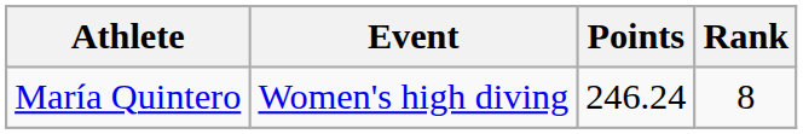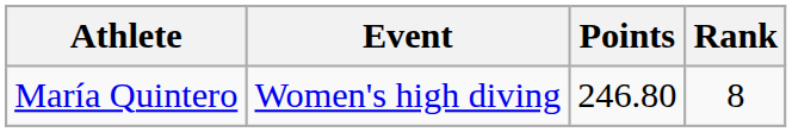 <table class=wikitable style="font-size:90%;">
 <tr>
 <th>Athlete</th>
 <th>Event</th>
 <th>Points</th>
 <th>Rank</th>
 </tr>
 <tr align=center>
 <td align=left><a href='#'>María Quintero</a></td>
 <td align=left><a href='#'>Women's high diving</a></td>
-<td>246.24</td>
+<td>246.80</td>
 <td>8</td>
 </tr>
 </table>
